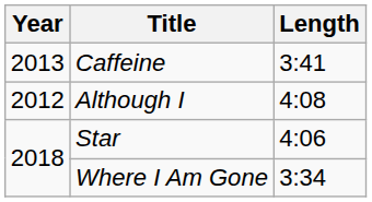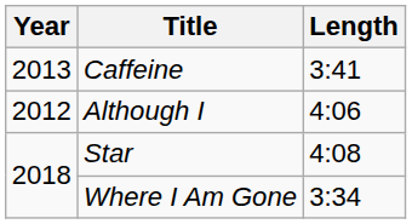 <table class="wikitable">
 <tr>
 <th>Year</th>
 <th>Title</th>
 <th>Length</th>
 </tr>
 <tr>
 <td>2013</td>
 <td><em>Caffeine</em></td>
 <td>3:41</td>
 </tr>
 <tr>
 <td>2012</td>
 <td><em>Although I</em></td>
-<td>4:08</td>
+<td>4:06</td>
 </tr>
 <tr>
 <td rowspan=2>2018</td>
 <td><em>Star</em></td>
-<td>4:06</td>
+<td>4:08</td>
 </tr>
 <tr>
 <td><em>Where I Am Gone</em></td>
 <td>3:34</td>
 </tr>
 </table>
